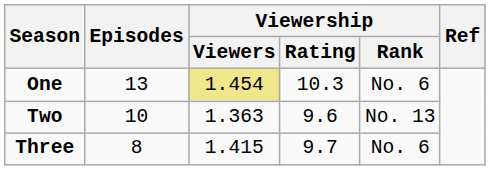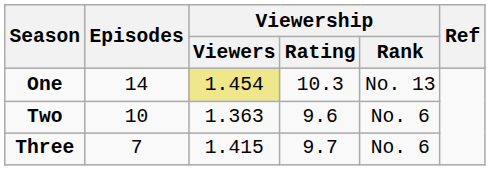 <table class="wikitable plainrowheaders" style="text-align: center">
 <tr>
 <th rowspan="2">Season</th>
 <th rowspan="2">Episodes</th>
 <th colspan="3">Viewership</th>
 <th rowspan="2">Ref</th>
 </tr>
 <tr>
 <th>Viewers</th>
 <th>Rating</th>
 <th>Rank</th>
 </tr>
 <tr>
 <td><strong>One</strong></td>
-<td>13</td>
+<td>14</td>
 <td style="background: khaki;">1.454</td>
 <td>10.3</td>
-<td>No. 6</td>
+<td>No. 13</td>
 <td rowspan="3"></td>
 </tr>
 <tr>
 <td><strong>Two</strong></td>
 <td>10</td>
 <td>1.363</td>
 <td>9.6</td>
-<td>No. 13</td>
+<td>No. 6</td>
 </tr>
 <tr>
 <td><strong>Three</strong></td>
-<td>8</td>
+<td>7</td>
 <td>1.415</td>
 <td>9.7</td>
 <td>No. 6</td>
 </tr>
 </table>
